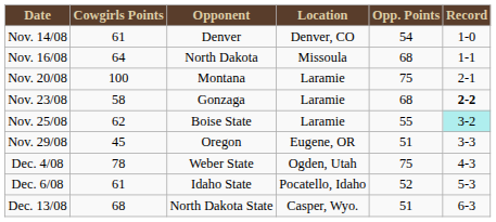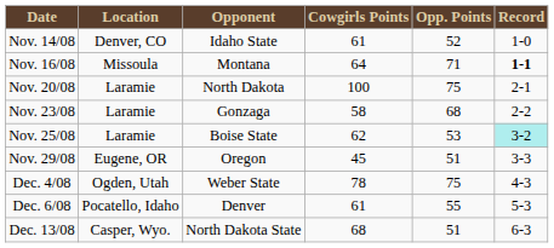 <table class="wikitable" style="text-align:center">
 <tr>
 <th style="background:#593d2b; color:#ddcca5;">Date</th>
+<th style="background:#593d2b; color:#ddcca5;">Location</th>
+<th style="background:#593d2b; color:#ddcca5;">Opponent</th>
 <th style="background:#593d2b; color:#ddcca5;">Cowgirls Points</th>
-<th style="background:#593d2b; color:#ddcca5;">Opponent</th>
-<th style="background:#593d2b; color:#ddcca5;">Location</th>
 <th style="background:#593d2b; color:#ddcca5;">Opp. Points</th>
 <th style="background:#593d2b; color:#ddcca5;">Record</th>
 </tr>
 <tr>
 <td>Nov. 14/08</td>
+<td>Denver, CO</td>
+<td>Idaho State</td>
 <td>61</td>
-<td>Denver</td>
-<td>Denver, CO</td>
-<td>54</td>
+<td>52</td>
 <td>1-0</td>
 </tr>
 <tr>
 <td>Nov. 16/08</td>
+<td>Missoula</td>
+<td>Montana</td>
 <td>64</td>
-<td>North Dakota</td>
-<td>Missoula</td>
-<td>68</td>
-<td>1-1</td>
+<td>71</td>
+<td><strong>1-1</strong></td>
 </tr>
 <tr>
 <td>Nov. 20/08</td>
+<td>Laramie</td>
+<td>North Dakota</td>
 <td>100</td>
-<td>Montana</td>
-<td>Laramie</td>
 <td>75</td>
 <td>2-1</td>
 </tr>
 <tr>
 <td>Nov. 23/08</td>
+<td>Laramie</td>
+<td>Gonzaga</td>
 <td>58</td>
-<td>Gonzaga</td>
-<td>Laramie</td>
 <td>68</td>
-<td><strong>2-2</strong></td>
+<td>2-2</td>
 </tr>
 <tr>
 <td>Nov. 25/08</td>
+<td>Laramie</td>
+<td>Boise State</td>
 <td>62</td>
-<td>Boise State</td>
-<td>Laramie</td>
-<td>55</td>
+<td>53</td>
 <td style="background: paleturquoise;">3-2</td>
 </tr>
 <tr>
 <td>Nov. 29/08</td>
+<td>Eugene, OR</td>
+<td>Oregon</td>
 <td>45</td>
-<td>Oregon</td>
-<td>Eugene, OR</td>
 <td>51</td>
 <td>3-3</td>
 </tr>
 <tr>
 <td>Dec. 4/08</td>
+<td>Ogden, Utah</td>
+<td>Weber State</td>
 <td>78</td>
-<td>Weber State</td>
-<td>Ogden, Utah</td>
 <td>75</td>
 <td>4-3</td>
 </tr>
 <tr>
 <td>Dec. 6/08</td>
+<td>Pocatello, Idaho</td>
+<td>Denver</td>
 <td>61</td>
-<td>Idaho State</td>
-<td>Pocatello, Idaho</td>
-<td>52</td>
+<td>55</td>
 <td>5-3</td>
 </tr>
 <tr>
 <td>Dec. 13/08</td>
+<td>Casper, Wyo.</td>
+<td>North Dakota State</td>
 <td>68</td>
-<td>North Dakota State</td>
-<td>Casper, Wyo.</td>
 <td>51</td>
 <td>6-3</td>
 </tr>
 </table>
